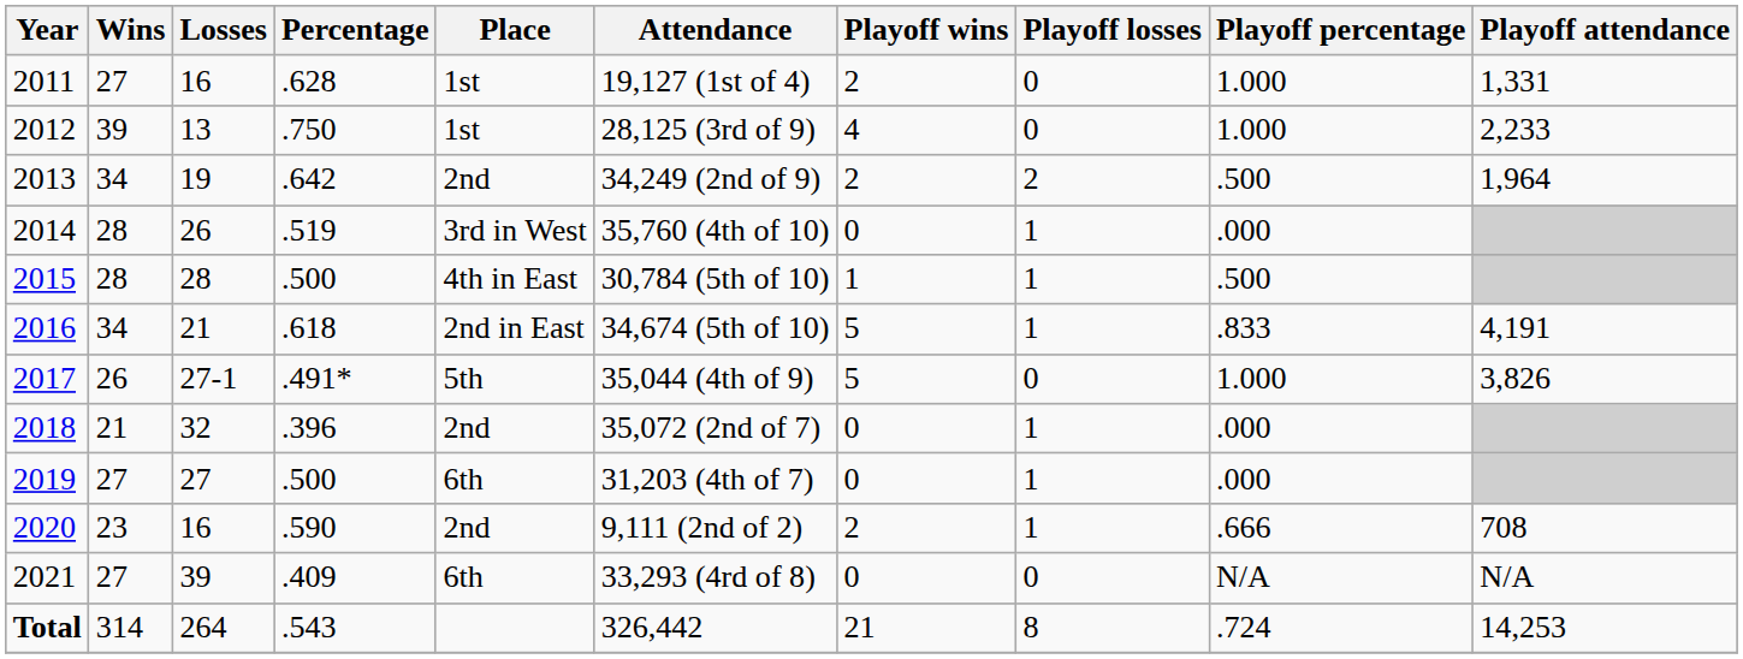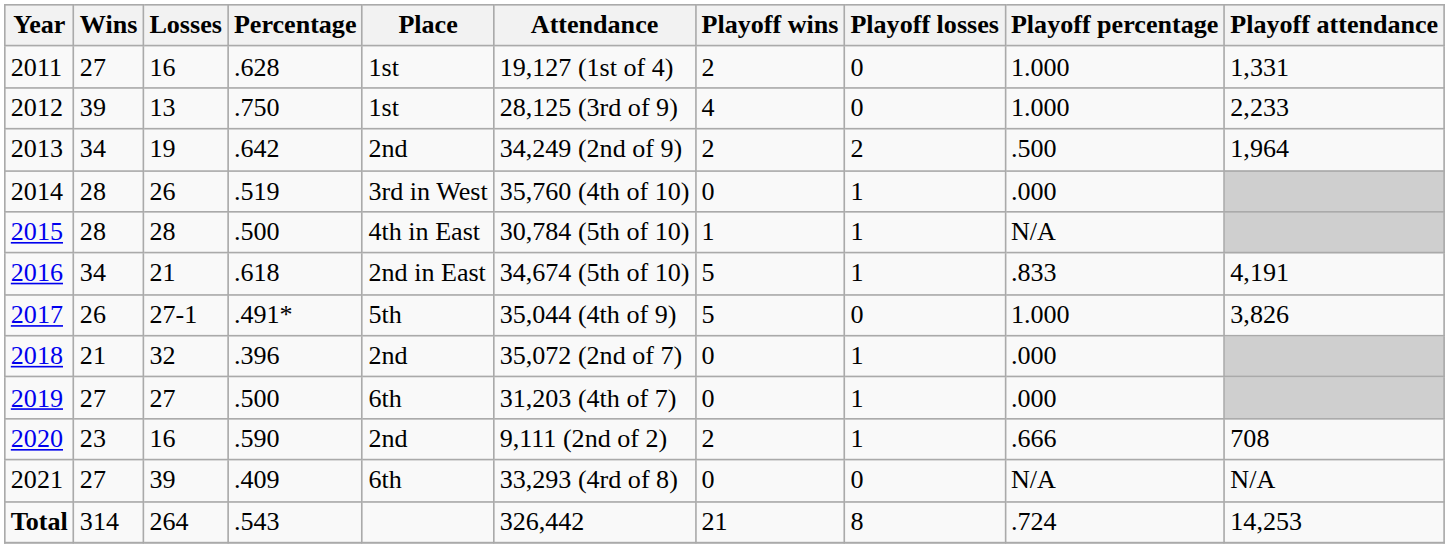 <table class="wikitable">
 <tr>
 <th>Year</th>
 <th>Wins</th>
 <th>Losses</th>
 <th>Percentage</th>
 <th>Place</th>
 <th>Attendance</th>
 <th>Playoff wins</th>
 <th>Playoff losses</th>
 <th>Playoff percentage</th>
 <th>Playoff attendance</th>
 </tr>
 <tr>
 <td>2011</td>
 <td>27</td>
 <td>16</td>
 <td>.628</td>
 <td>1st</td>
 <td>19,127 (1st of 4)</td>
 <td>2</td>
 <td>0</td>
 <td>1.000</td>
 <td>1,331</td>
 </tr>
 <tr>
 <td>2012</td>
 <td>39</td>
 <td>13</td>
 <td>.750</td>
 <td>1st</td>
 <td>28,125 (3rd of 9)</td>
 <td>4</td>
 <td>0</td>
 <td>1.000</td>
 <td>2,233</td>
 </tr>
 <tr>
 <td>2013</td>
 <td>34</td>
 <td>19</td>
 <td>.642</td>
 <td>2nd</td>
 <td>34,249 (2nd of 9)</td>
 <td>2</td>
 <td>2</td>
 <td>.500</td>
 <td>1,964</td>
 </tr>
 <tr>
 <td>2014</td>
 <td>28</td>
 <td>26</td>
 <td>.519</td>
 <td>3rd in West</td>
 <td>35,760 (4th of 10)</td>
 <td>0</td>
 <td>1</td>
 <td>.000</td>
 <th style="background-color:#cfcfcf;"></th>
 </tr>
 <tr>
 <td><a href='#'>2015</a></td>
 <td>28</td>
 <td>28</td>
 <td>.500</td>
 <td>4th in East</td>
 <td>30,784 (5th of 10)</td>
 <td>1</td>
 <td>1</td>
-<td>.500</td>
+<td>N/A</td>
 <th style="background-color:#cfcfcf;"></th>
 </tr>
 <tr>
 <td><a href='#'>2016</a></td>
 <td>34</td>
 <td>21</td>
 <td>.618</td>
 <td>2nd in East</td>
 <td>34,674 (5th of 10)</td>
 <td>5</td>
 <td>1</td>
 <td>.833</td>
 <td>4,191</td>
 </tr>
 <tr>
 <td><a href='#'>2017</a></td>
 <td>26</td>
 <td>27-1</td>
 <td>.491*</td>
 <td>5th</td>
 <td>35,044 (4th of 9)</td>
 <td>5</td>
 <td>0</td>
 <td>1.000</td>
 <td>3,826</td>
 </tr>
 <tr>
 <td><a href='#'>2018</a></td>
 <td>21</td>
 <td>32</td>
 <td>.396</td>
 <td>2nd</td>
 <td>35,072 (2nd of 7)</td>
 <td>0</td>
 <td>1</td>
 <td>.000</td>
 <th style="background-color:#cfcfcf;"></th>
 </tr>
 <tr>
 <td><a href='#'>2019</a></td>
 <td>27</td>
 <td>27</td>
 <td>.500</td>
 <td>6th</td>
 <td>31,203 (4th of 7)</td>
 <td>0</td>
 <td>1</td>
 <td>.000</td>
 <th style="background-color:#cfcfcf;"></th>
 </tr>
 <tr>
 <td><a href='#'>2020</a></td>
 <td>23</td>
 <td>16</td>
 <td>.590</td>
 <td>2nd</td>
 <td>9,111 (2nd of 2)</td>
 <td>2</td>
 <td>1</td>
 <td>.666</td>
 <td>708</td>
 </tr>
 <tr>
 <td>2021</td>
 <td>27</td>
 <td>39</td>
 <td>.409</td>
 <td>6th</td>
 <td>33,293 (4rd of 8)</td>
 <td>0</td>
 <td>0</td>
 <td>N/A</td>
 <td>N/A</td>
 </tr>
 <tr>
 <td><strong>Total</strong></td>
 <td>314</td>
 <td>264</td>
 <td>.543</td>
 <td></td>
 <td>326,442</td>
 <td>21</td>
 <td>8</td>
 <td>.724</td>
 <td>14,253</td>
 </tr>
 <tr>
 </tr>
 </table>
